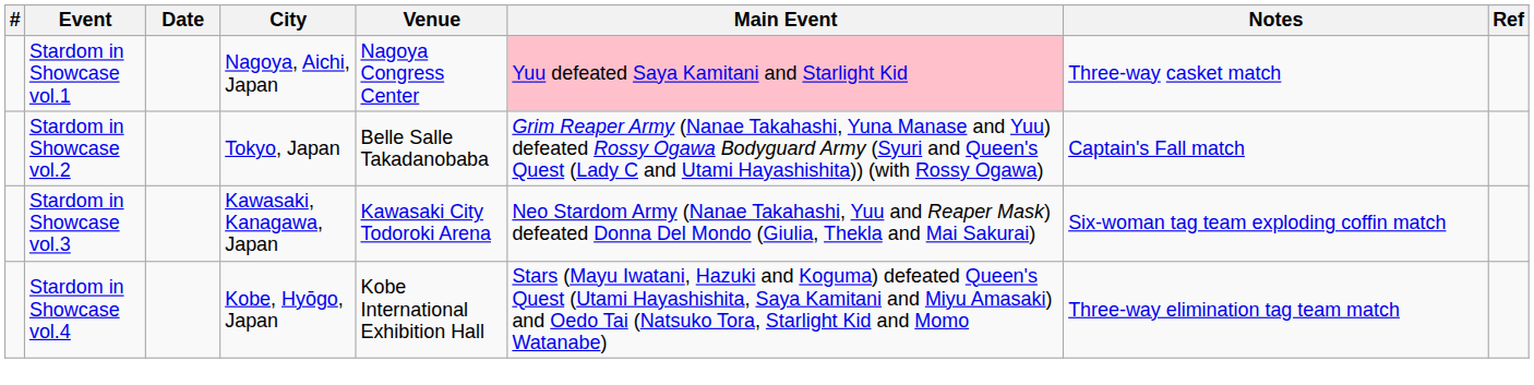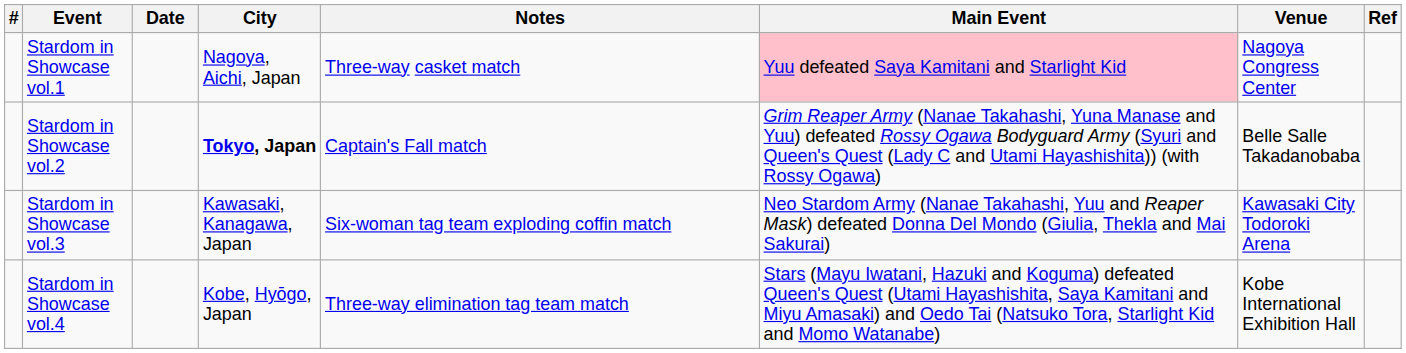 <table class="wikitable sortable" align="center">
 <tr>
 <th width="1%">#</th>
 <th width="8%">Event</th>
 <th width="5%">Date</th>
 <th width="9%">City</th>
+<th width="35%">Notes</th>
+<th width="38%">Main Event</th>
 <th width="10%">Venue</th>
-<th width="38%">Main Event</th>
-<th width="35%">Notes</th>
 <th width="5%">Ref</th>
 </tr>
 <tr>
 <td></td>
 <td><a href='#'>Stardom in Showcase vol.1</a></td>
 <td></td>
 <td><a href='#'>Nagoya</a>, <a href='#'>Aichi</a>, Japan</td>
+<td><a href='#'>Three-way</a> <a href='#'>casket match</a></td>
+<td style="background: pink;"><a href='#'>Yuu</a> defeated <a href='#'>Saya Kamitani</a> and <a href='#'>Starlight Kid</a></td>
 <td><a href='#'>Nagoya Congress Center</a></td>
-<td style="background: pink;"><a href='#'>Yuu</a> defeated <a href='#'>Saya Kamitani</a> and <a href='#'>Starlight Kid</a></td>
-<td><a href='#'>Three-way</a> <a href='#'>casket match</a></td>
 <td></td>
 </tr>
 <tr>
 <td></td>
 <td><a href='#'>Stardom in Showcase vol.2</a></td>
 <td></td>
-<td><a href='#'>Tokyo</a>, Japan</td>
+<td><strong><a href='#'>Tokyo</a>, Japan</strong></td>
+<td><a href='#'>Captain's Fall match</a></td>
+<td><em><a href='#'>Grim Reaper Army</a></em> (<a href='#'>Nanae Takahashi</a>, <a href='#'>Yuna Manase</a> and <a href='#'>Yuu</a>) defeated <em><a href='#'>Rossy Ogawa</a> Bodyguard Army</em> (<a href='#'>Syuri</a> and <a href='#'>Queen's Quest</a> (<a href='#'>Lady C</a> and <a href='#'>Utami Hayashishita</a>)) (with <a href='#'>Rossy Ogawa</a>)</td>
 <td>Belle Salle Takadanobaba</td>
-<td><em><a href='#'>Grim Reaper Army</a></em> (<a href='#'>Nanae Takahashi</a>, <a href='#'>Yuna Manase</a> and <a href='#'>Yuu</a>) defeated <em><a href='#'>Rossy Ogawa</a> Bodyguard Army</em> (<a href='#'>Syuri</a> and <a href='#'>Queen's Quest</a> (<a href='#'>Lady C</a> and <a href='#'>Utami Hayashishita</a>)) (with <a href='#'>Rossy Ogawa</a>)</td>
-<td><a href='#'>Captain's Fall match</a></td>
 <td></td>
 </tr>
 <tr>
 <td></td>
 <td><a href='#'>Stardom in Showcase vol.3</a></td>
 <td></td>
 <td><a href='#'>Kawasaki</a>, <a href='#'>Kanagawa</a>, Japan</td>
+<td><a href='#'>Six-woman tag team exploding coffin match</a></td>
+<td><a href='#'>Neo Stardom Army</a> (<a href='#'>Nanae Takahashi</a>, <a href='#'>Yuu</a> and <em>Reaper Mask</em>) defeated <a href='#'>Donna Del Mondo</a> (<a href='#'>Giulia</a>, <a href='#'>Thekla</a> and <a href='#'>Mai Sakurai</a>)</td>
 <td><a href='#'>Kawasaki City Todoroki Arena</a></td>
-<td><a href='#'>Neo Stardom Army</a> (<a href='#'>Nanae Takahashi</a>, <a href='#'>Yuu</a> and <em>Reaper Mask</em>) defeated <a href='#'>Donna Del Mondo</a> (<a href='#'>Giulia</a>, <a href='#'>Thekla</a> and <a href='#'>Mai Sakurai</a>)</td>
-<td><a href='#'>Six-woman tag team exploding coffin match</a></td>
 <td></td>
 </tr>
 <tr>
 <td></td>
 <td><a href='#'>Stardom in Showcase vol.4</a></td>
 <td></td>
 <td><a href='#'>Kobe</a>, <a href='#'>Hyōgo</a>, Japan</td>
+<td><a href='#'>Three-way elimination tag team match</a></td>
+<td><a href='#'>Stars</a> (<a href='#'>Mayu Iwatani</a>, <a href='#'>Hazuki</a> and <a href='#'>Koguma</a>) defeated <a href='#'>Queen's Quest</a> (<a href='#'>Utami Hayashishita</a>, <a href='#'>Saya Kamitani</a> and <a href='#'>Miyu Amasaki</a>) and <a href='#'>Oedo Tai</a> (<a href='#'>Natsuko Tora</a>, <a href='#'>Starlight Kid</a> and <a href='#'>Momo Watanabe</a>)</td>
 <td>Kobe International Exhibition Hall</td>
-<td><a href='#'>Stars</a> (<a href='#'>Mayu Iwatani</a>, <a href='#'>Hazuki</a> and <a href='#'>Koguma</a>) defeated <a href='#'>Queen's Quest</a> (<a href='#'>Utami Hayashishita</a>, <a href='#'>Saya Kamitani</a> and <a href='#'>Miyu Amasaki</a>) and <a href='#'>Oedo Tai</a> (<a href='#'>Natsuko Tora</a>, <a href='#'>Starlight Kid</a> and <a href='#'>Momo Watanabe</a>)</td>
-<td><a href='#'>Three-way elimination tag team match</a></td>
 <td></td>
 </tr>
 </table>
